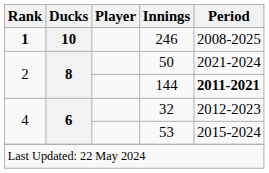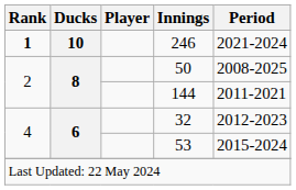 <table class="wikitable">
 <tr>
 <th>Rank</th>
 <th>Ducks</th>
 <th>Player</th>
 <th>Innings</th>
 <th>Period</th>
 </tr>
 <tr>
 <td align=center><strong>1</strong></td>
 <th scope=row style=text-align:center;>10</th>
 <td> </td>
 <td align=center>246</td>
-<td>2008-2025</td>
+<td>2021-2024</td>
 </tr>
 <tr>
 <td align=center rowspan=2>2</td>
 <th scope=row style=text-align:center; rowspan=2>8</th>
 <td></td>
 <td align=center>50</td>
-<td>2021-2024</td>
+<td>2008-2025</td>
 </tr>
 <tr>
 <td></td>
 <td align=center>144</td>
-<td><strong>2011-2021</strong></td>
+<td>2011-2021</td>
 </tr>
 <tr>
 <td align=center rowspan=2>4</td>
 <th scope=row style=text-align:center; rowspan=2>6</th>
 <td></td>
 <td align=center>32</td>
 <td>2012-2023</td>
 </tr>
 <tr>
 <td></td>
 <td align=center>53</td>
 <td>2015-2024</td>
 </tr>
 <tr>
 </tr>
 <tr class=sortbottom>
 <td colspan=6><small>Last Updated: 22 May 2024</small></td>
 </tr>
 </table>
